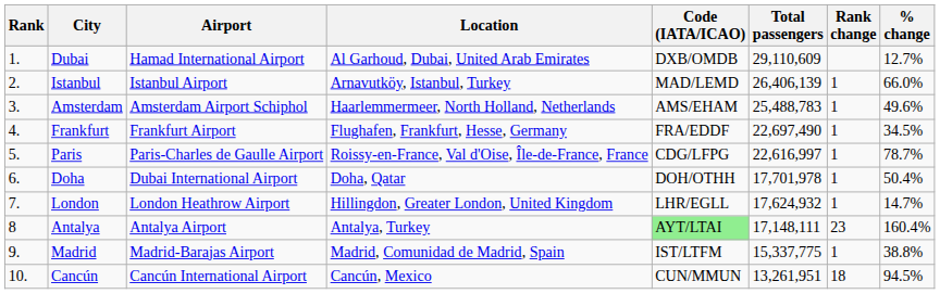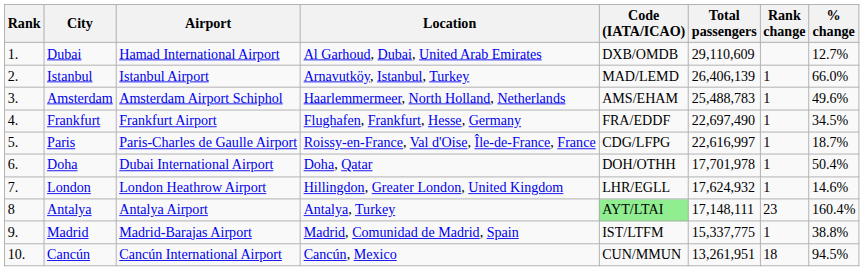 <table class="wikitable sortable" width="align=">
 <tr bgcolor="lightgrey">
 <th>Rank</th>
 <th>City</th>
 <th>Airport</th>
 <th>Location</th>
 <th>Code<br>(IATA/ICAO)</th>
 <th>Total<br>passengers</th>
 <th>Rank<br>change</th>
 <th>%<br>change</th>
 </tr>
 <tr>
 <td>1.</td>
 <td><a href='#'>Dubai</a></td>
 <td> <a href='#'>Hamad International Airport</a></td>
 <td><a href='#'>Al Garhoud</a>, <a href='#'>Dubai</a>, <a href='#'>United Arab Emirates</a></td>
 <td>DXB/OMDB</td>
 <td>29,110,609</td>
 <td></td>
 <td>12.7%</td>
 </tr>
 <tr>
 <td>2.</td>
 <td><a href='#'>Istanbul</a></td>
 <td> <a href='#'>Istanbul Airport</a></td>
 <td><a href='#'>Arnavutköy</a>, <a href='#'>Istanbul</a>, <a href='#'>Turkey</a></td>
 <td>MAD/LEMD</td>
 <td>26,406,139</td>
 <td>1</td>
 <td>66.0%</td>
 </tr>
 <tr>
 <td>3.</td>
 <td><a href='#'>Amsterdam</a></td>
 <td> <a href='#'>Amsterdam Airport Schiphol</a></td>
 <td><a href='#'>Haarlemmermeer</a>, <a href='#'>North Holland</a>, <a href='#'>Netherlands</a></td>
 <td>AMS/EHAM</td>
 <td>25,488,783</td>
 <td>1</td>
 <td>49.6%</td>
 </tr>
 <tr>
 <td>4.</td>
 <td><a href='#'>Frankfurt</a></td>
 <td> <a href='#'>Frankfurt Airport</a></td>
 <td><a href='#'>Flughafen</a>, <a href='#'>Frankfurt</a>, <a href='#'>Hesse</a>, <a href='#'>Germany</a></td>
 <td>FRA/EDDF</td>
 <td>22,697,490</td>
 <td>1</td>
 <td>34.5%</td>
 </tr>
 <tr>
 <td>5.</td>
 <td><a href='#'>Paris</a></td>
 <td> <a href='#'>Paris-Charles de Gaulle Airport</a></td>
 <td><a href='#'>Roissy-en-France</a>, <a href='#'>Val d'Oise</a>, <a href='#'>Île-de-France</a>, <a href='#'>France</a></td>
 <td>CDG/LFPG</td>
 <td>22,616,997</td>
 <td>1</td>
-<td>78.7%</td>
+<td>18.7%</td>
 </tr>
 <tr>
 <td>6.</td>
 <td><a href='#'>Doha</a></td>
 <td> <a href='#'>Dubai International Airport</a></td>
 <td><a href='#'>Doha</a>, <a href='#'>Qatar</a></td>
 <td>DOH/OTHH</td>
 <td>17,701,978</td>
 <td>1</td>
 <td>50.4%</td>
 </tr>
 <tr>
 <td>7.</td>
 <td><a href='#'>London</a></td>
 <td> <a href='#'>London Heathrow Airport</a></td>
 <td><a href='#'>Hillingdon</a>, <a href='#'>Greater London</a>, <a href='#'>United Kingdom</a></td>
 <td>LHR/EGLL</td>
 <td>17,624,932</td>
 <td>1</td>
-<td>14.7%</td>
+<td>14.6%</td>
 </tr>
 <tr>
 <td>8</td>
 <td><a href='#'>Antalya</a></td>
 <td> <a href='#'>Antalya Airport</a></td>
 <td><a href='#'>Antalya</a>, <a href='#'>Turkey</a></td>
 <td style="background: lightgreen;">AYT/LTAI</td>
 <td>17,148,111</td>
 <td>23</td>
 <td>160.4%</td>
 </tr>
 <tr>
 <td>9.</td>
 <td><a href='#'>Madrid</a></td>
 <td> <a href='#'>Madrid-Barajas Airport</a></td>
 <td><a href='#'>Madrid</a>, <a href='#'>Comunidad de Madrid</a>, <a href='#'>Spain</a></td>
 <td>IST/LTFM</td>
 <td>15,337,775</td>
 <td>1</td>
 <td>38.8%</td>
 </tr>
 <tr>
 <td>10.</td>
 <td><a href='#'>Cancún</a></td>
 <td> <a href='#'>Cancún International Airport</a></td>
 <td><a href='#'>Cancún</a>, <a href='#'>Mexico</a></td>
 <td>CUN/MMUN</td>
 <td>13,261,951</td>
 <td>18</td>
 <td>94.5%</td>
 </tr>
 </table>
